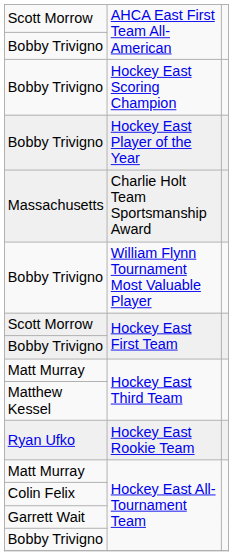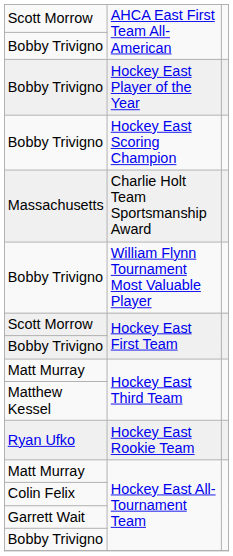 <table class="wikitable" width=40%>
 <tr>
 <td>Scott Morrow</td>
 <td rowspan=2><a href='#'>AHCA East First Team All-American</a></td>
 <td rowspan=2></td>
 </tr>
 <tr>
 <td>Bobby Trivigno</td>
 </tr>
+<tr bgcolor=f0f0f0>
+<td>Bobby Trivigno</td>
+<td rowspan=1><a href='#'>Hockey East Player of the Year</a></td>
+<td rowspan=1></td>
+</tr>
 <tr>
 <td>Bobby Trivigno</td>
 <td rowspan=1><a href='#'>Hockey East Scoring Champion</a></td>
-<td rowspan=1></td>
-</tr>
-<tr bgcolor=f0f0f0>
-<td>Bobby Trivigno</td>
-<td rowspan=1><a href='#'>Hockey East Player of the Year</a></td>
 <td rowspan=1></td>
 </tr>
 <tr bgcolor=f0f0f0>
 <td>Massachusetts</td>
 <td rowspan=1>Charlie Holt Team Sportsmanship Award</td>
 <td rowspan=1></td>
 </tr>
 <tr>
 <td>Bobby Trivigno</td>
 <td rowspan=1><a href='#'>William Flynn Tournament Most Valuable Player</a></td>
 <td rowspan=1></td>
 </tr>
 <tr bgcolor=f0f0f0>
 <td>Scott Morrow</td>
 <td rowspan=2><a href='#'>Hockey East First Team</a></td>
 <td rowspan=2></td>
 </tr>
 <tr bgcolor=f0f0f0>
 <td>Bobby Trivigno</td>
 </tr>
 <tr>
 <td>Matt Murray</td>
 <td rowspan=2><a href='#'>Hockey East Third Team</a></td>
 <td rowspan=2></td>
 </tr>
 <tr>
 <td>Matthew Kessel</td>
 </tr>
 <tr bgcolor=f0f0f0>
 <td><a href='#'>Ryan Ufko</a></td>
 <td rowspan=1><a href='#'>Hockey East Rookie Team</a></td>
 <td rowspan=1></td>
 </tr>
 <tr>
 <td>Matt Murray</td>
 <td rowspan=4><a href='#'>Hockey East All-Tournament Team</a></td>
 <td rowspan=4></td>
 </tr>
 <tr>
 <td>Colin Felix</td>
 </tr>
 <tr>
 <td>Garrett Wait</td>
 </tr>
 <tr>
 <td>Bobby Trivigno</td>
 </tr>
 <tr>
 </tr>
 </table>
